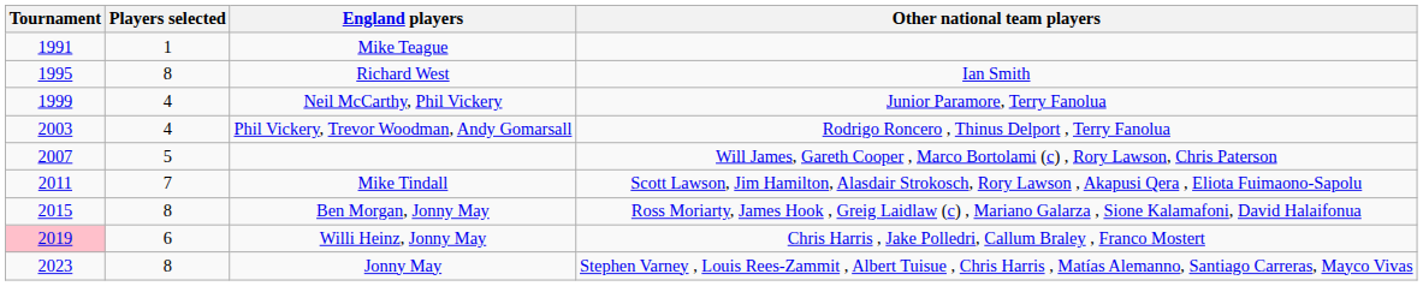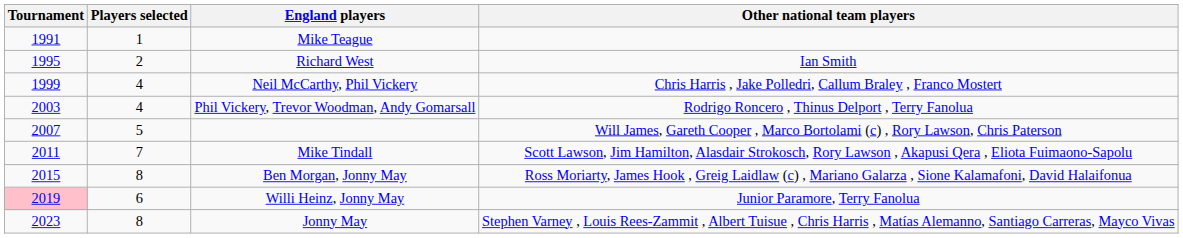 <table class="wikitable sortable" style="text-align:center">
 <tr>
 <th>Tournament</th>
 <th>Players selected</th>
 <th><a href='#'>England</a> players</th>
 <th>Other national team players</th>
 </tr>
 <tr>
 <td><a href='#'>1991</a></td>
 <td>1</td>
 <td><a href='#'>Mike Teague</a></td>
 <td></td>
 </tr>
 <tr>
 <td><a href='#'>1995</a></td>
-<td>8</td>
+<td>2</td>
 <td><a href='#'>Richard West</a></td>
 <td><a href='#'>Ian Smith</a> </td>
 </tr>
 <tr>
 <td><a href='#'>1999</a></td>
 <td>4</td>
 <td><a href='#'>Neil McCarthy</a>, <a href='#'>Phil Vickery</a></td>
-<td><a href='#'>Junior Paramore</a>, <a href='#'>Terry Fanolua</a> </td>
+<td><a href='#'>Chris Harris</a> , <a href='#'>Jake Polledri</a>, <a href='#'>Callum Braley</a> , <a href='#'>Franco Mostert</a> </td>
 </tr>
 <tr>
 <td><a href='#'>2003</a></td>
 <td>4</td>
 <td><a href='#'>Phil Vickery</a>, <a href='#'>Trevor Woodman</a>, <a href='#'>Andy Gomarsall</a></td>
 <td><a href='#'>Rodrigo Roncero</a> , <a href='#'>Thinus Delport</a> , <a href='#'>Terry Fanolua</a> </td>
 </tr>
 <tr>
 <td><a href='#'>2007</a></td>
 <td>5</td>
 <td></td>
 <td><a href='#'>Will James</a>, <a href='#'>Gareth Cooper</a> , <a href='#'>Marco Bortolami</a> (<a href='#'>c</a>) , <a href='#'>Rory Lawson</a>, <a href='#'>Chris Paterson</a> </td>
 </tr>
 <tr>
 <td><a href='#'>2011</a></td>
 <td>7</td>
 <td><a href='#'>Mike Tindall</a></td>
 <td><a href='#'>Scott Lawson</a>, <a href='#'>Jim Hamilton</a>, <a href='#'>Alasdair Strokosch</a>, <a href='#'>Rory Lawson</a> , <a href='#'>Akapusi Qera</a> , <a href='#'>Eliota Fuimaono-Sapolu</a> </td>
 </tr>
 <tr>
 <td><a href='#'>2015</a></td>
 <td>8</td>
 <td><a href='#'>Ben Morgan</a>, <a href='#'>Jonny May</a></td>
 <td><a href='#'>Ross Moriarty</a>, <a href='#'>James Hook</a> , <a href='#'>Greig Laidlaw</a> (<a href='#'>c</a>) , <a href='#'>Mariano Galarza</a> , <a href='#'>Sione Kalamafoni</a>, <a href='#'>David Halaifonua</a> </td>
 </tr>
 <tr>
 <td style="background: pink;"><a href='#'>2019</a></td>
 <td>6</td>
 <td><a href='#'>Willi Heinz</a>, <a href='#'>Jonny May</a></td>
-<td><a href='#'>Chris Harris</a> , <a href='#'>Jake Polledri</a>, <a href='#'>Callum Braley</a> , <a href='#'>Franco Mostert</a> </td>
+<td><a href='#'>Junior Paramore</a>, <a href='#'>Terry Fanolua</a> </td>
 </tr>
 <tr>
 <td><a href='#'>2023</a></td>
 <td>8</td>
 <td><a href='#'>Jonny May</a></td>
 <td><a href='#'>Stephen Varney</a> , <a href='#'>Louis Rees-Zammit</a> , <a href='#'>Albert Tuisue</a> , <a href='#'>Chris Harris</a> , <a href='#'>Matías Alemanno</a>, <a href='#'>Santiago Carreras</a>, <a href='#'>Mayco Vivas</a> </td>
 </tr>
 </table>
